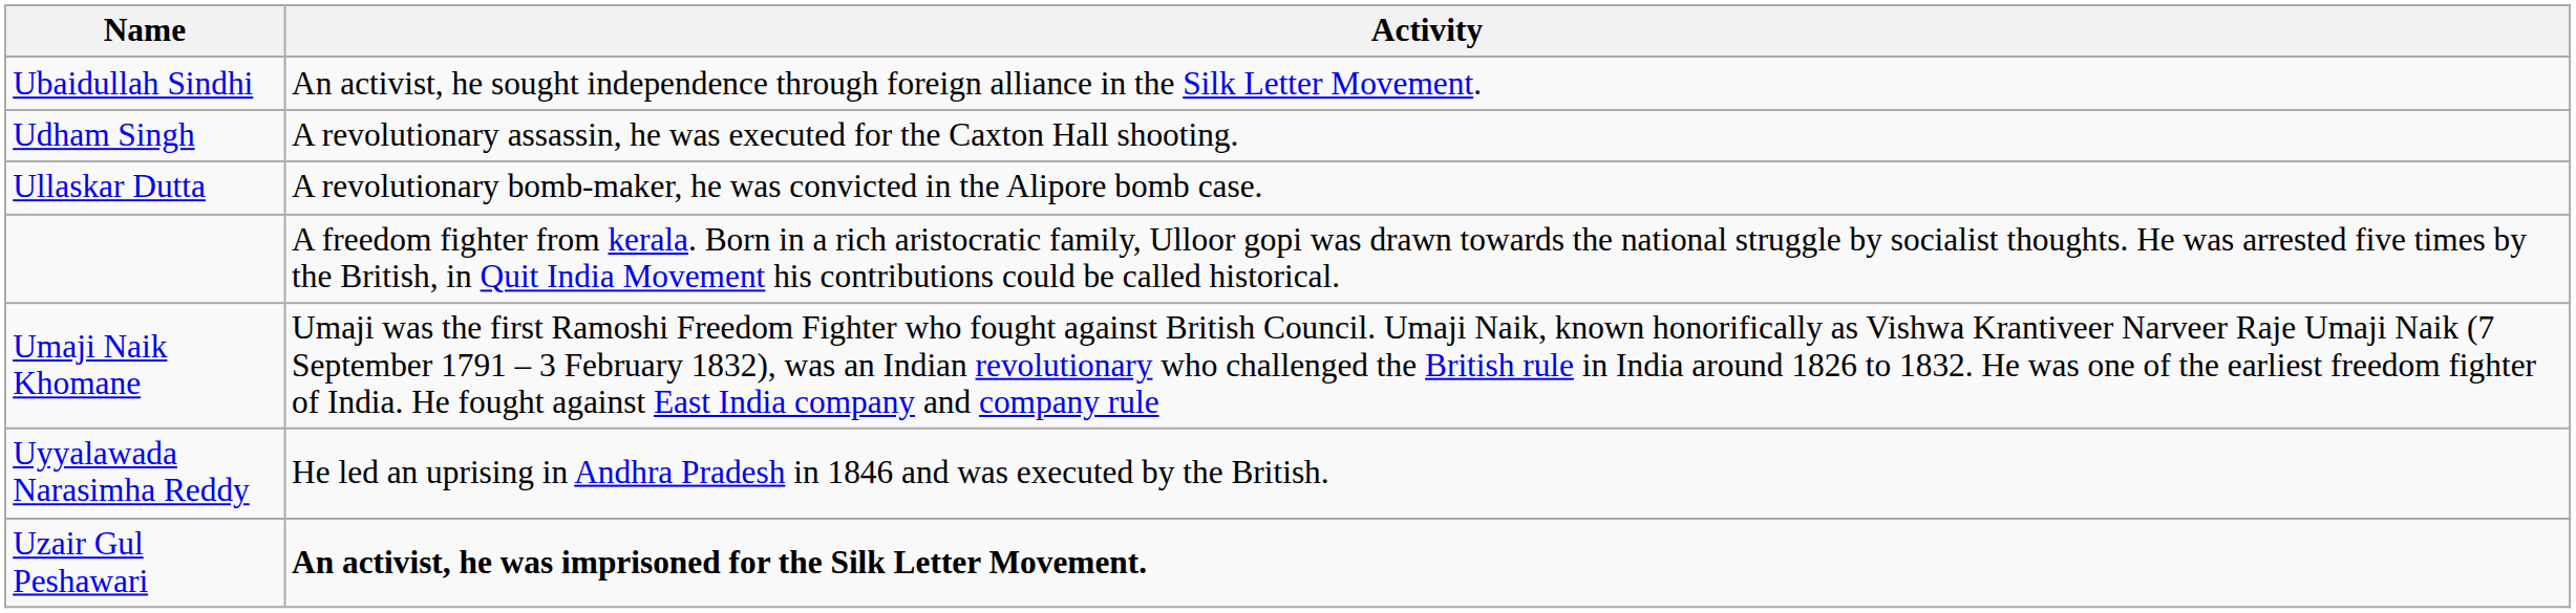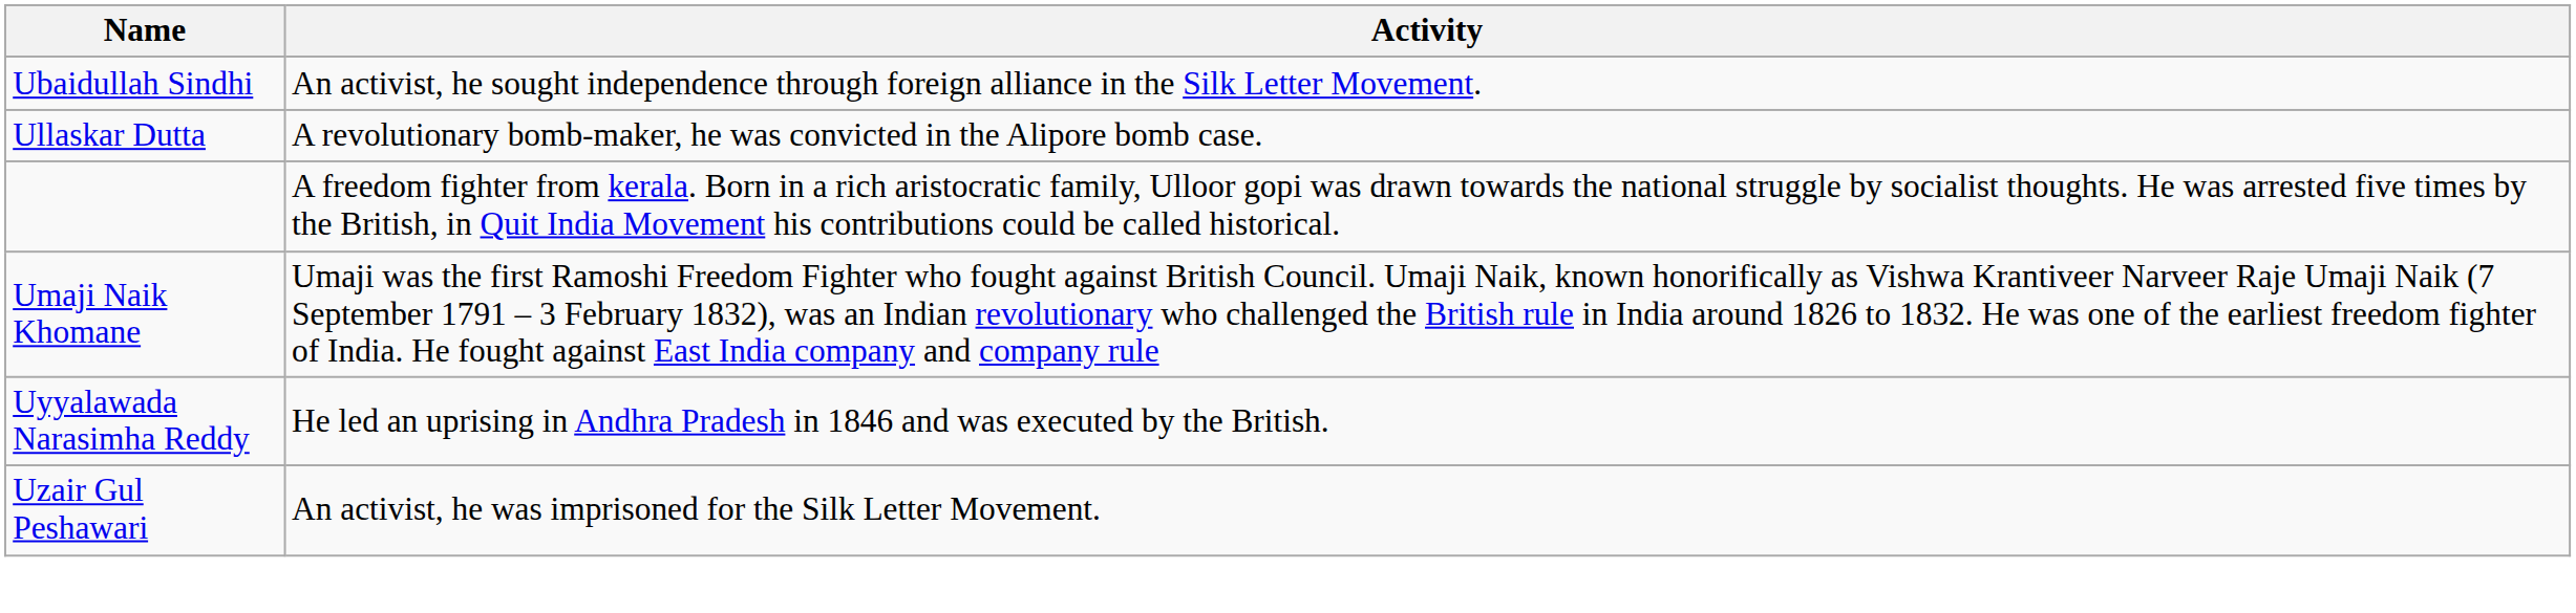 <table class="wikitable">
 <tr>
 <th>Name</th>
 <th>Activity</th>
 </tr>
 <tr>
 <td><a href='#'>Ubaidullah Sindhi</a></td>
 <td>An activist, he sought independence through foreign alliance in the <a href='#'>Silk Letter Movement</a>.</td>
-</tr>
-<tr>
-<td><a href='#'>Udham Singh</a></td>
-<td>A revolutionary assassin, he was executed for the Caxton Hall shooting.</td>
 </tr>
 <tr>
 <td><a href='#'>Ullaskar Dutta</a></td>
 <td>A revolutionary bomb-maker, he was convicted in the Alipore bomb case.</td>
 </tr>
 <tr>
 <td></td>
 <td>A freedom fighter from <a href='#'>kerala</a>. Born in a rich aristocratic family, Ulloor gopi was drawn towards the national struggle by socialist thoughts. He was arrested five times by the British, in <a href='#'>Quit India Movement</a> his contributions could be called historical.</td>
 </tr>
 <tr>
 <td><a href='#'>Umaji Naik Khomane</a></td>
 <td>Umaji was the first Ramoshi Freedom Fighter who fought against British Council. Umaji Naik, known honorifically as Vishwa Krantiveer Narveer Raje Umaji Naik (7 September 1791 – 3 February 1832), was an Indian <a href='#'>revolutionary</a> who challenged the <a href='#'>British rule</a> in India around 1826 to 1832. He was one of the earliest freedom fighter of India. He fought against <a href='#'>East India company</a> and <a href='#'>company rule</a></td>
 </tr>
 <tr>
 <td><a href='#'>Uyyalawada Narasimha Reddy</a></td>
 <td>He led an uprising in <a href='#'>Andhra Pradesh</a> in 1846 and was executed by the British.</td>
 </tr>
 <tr>
 <td><a href='#'>Uzair Gul Peshawari</a></td>
-<td><strong>An activist, he was imprisoned for the Silk Letter Movement.</strong></td>
+<td>An activist, he was imprisoned for the Silk Letter Movement.</td>
 </tr>
 </table>
